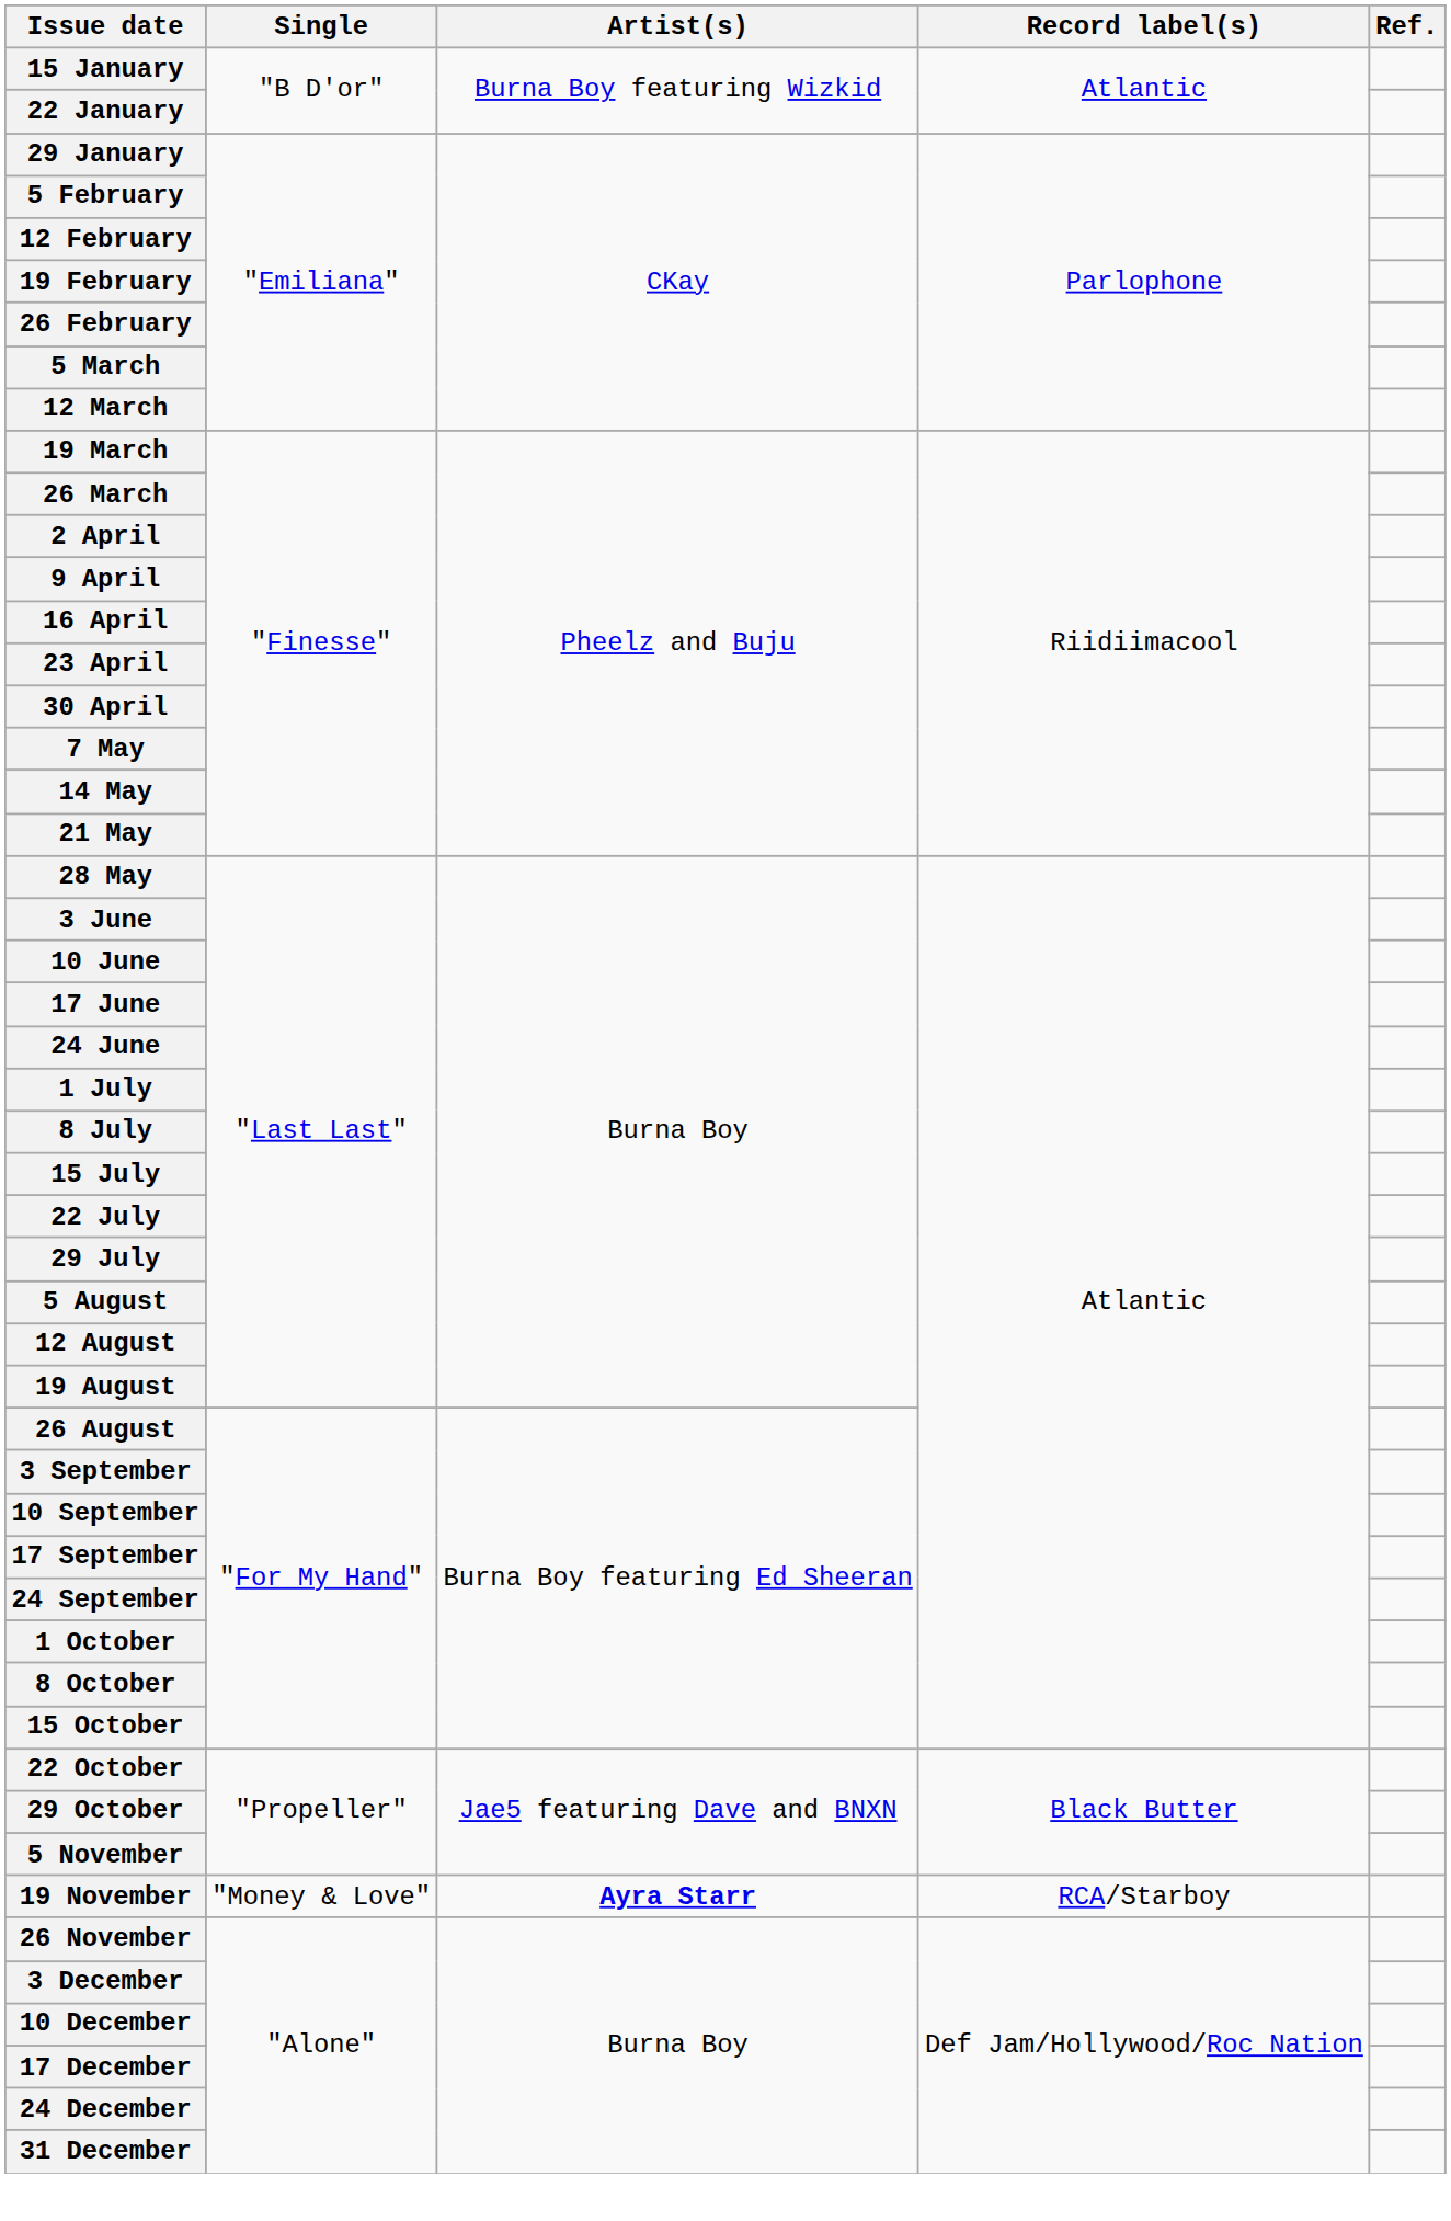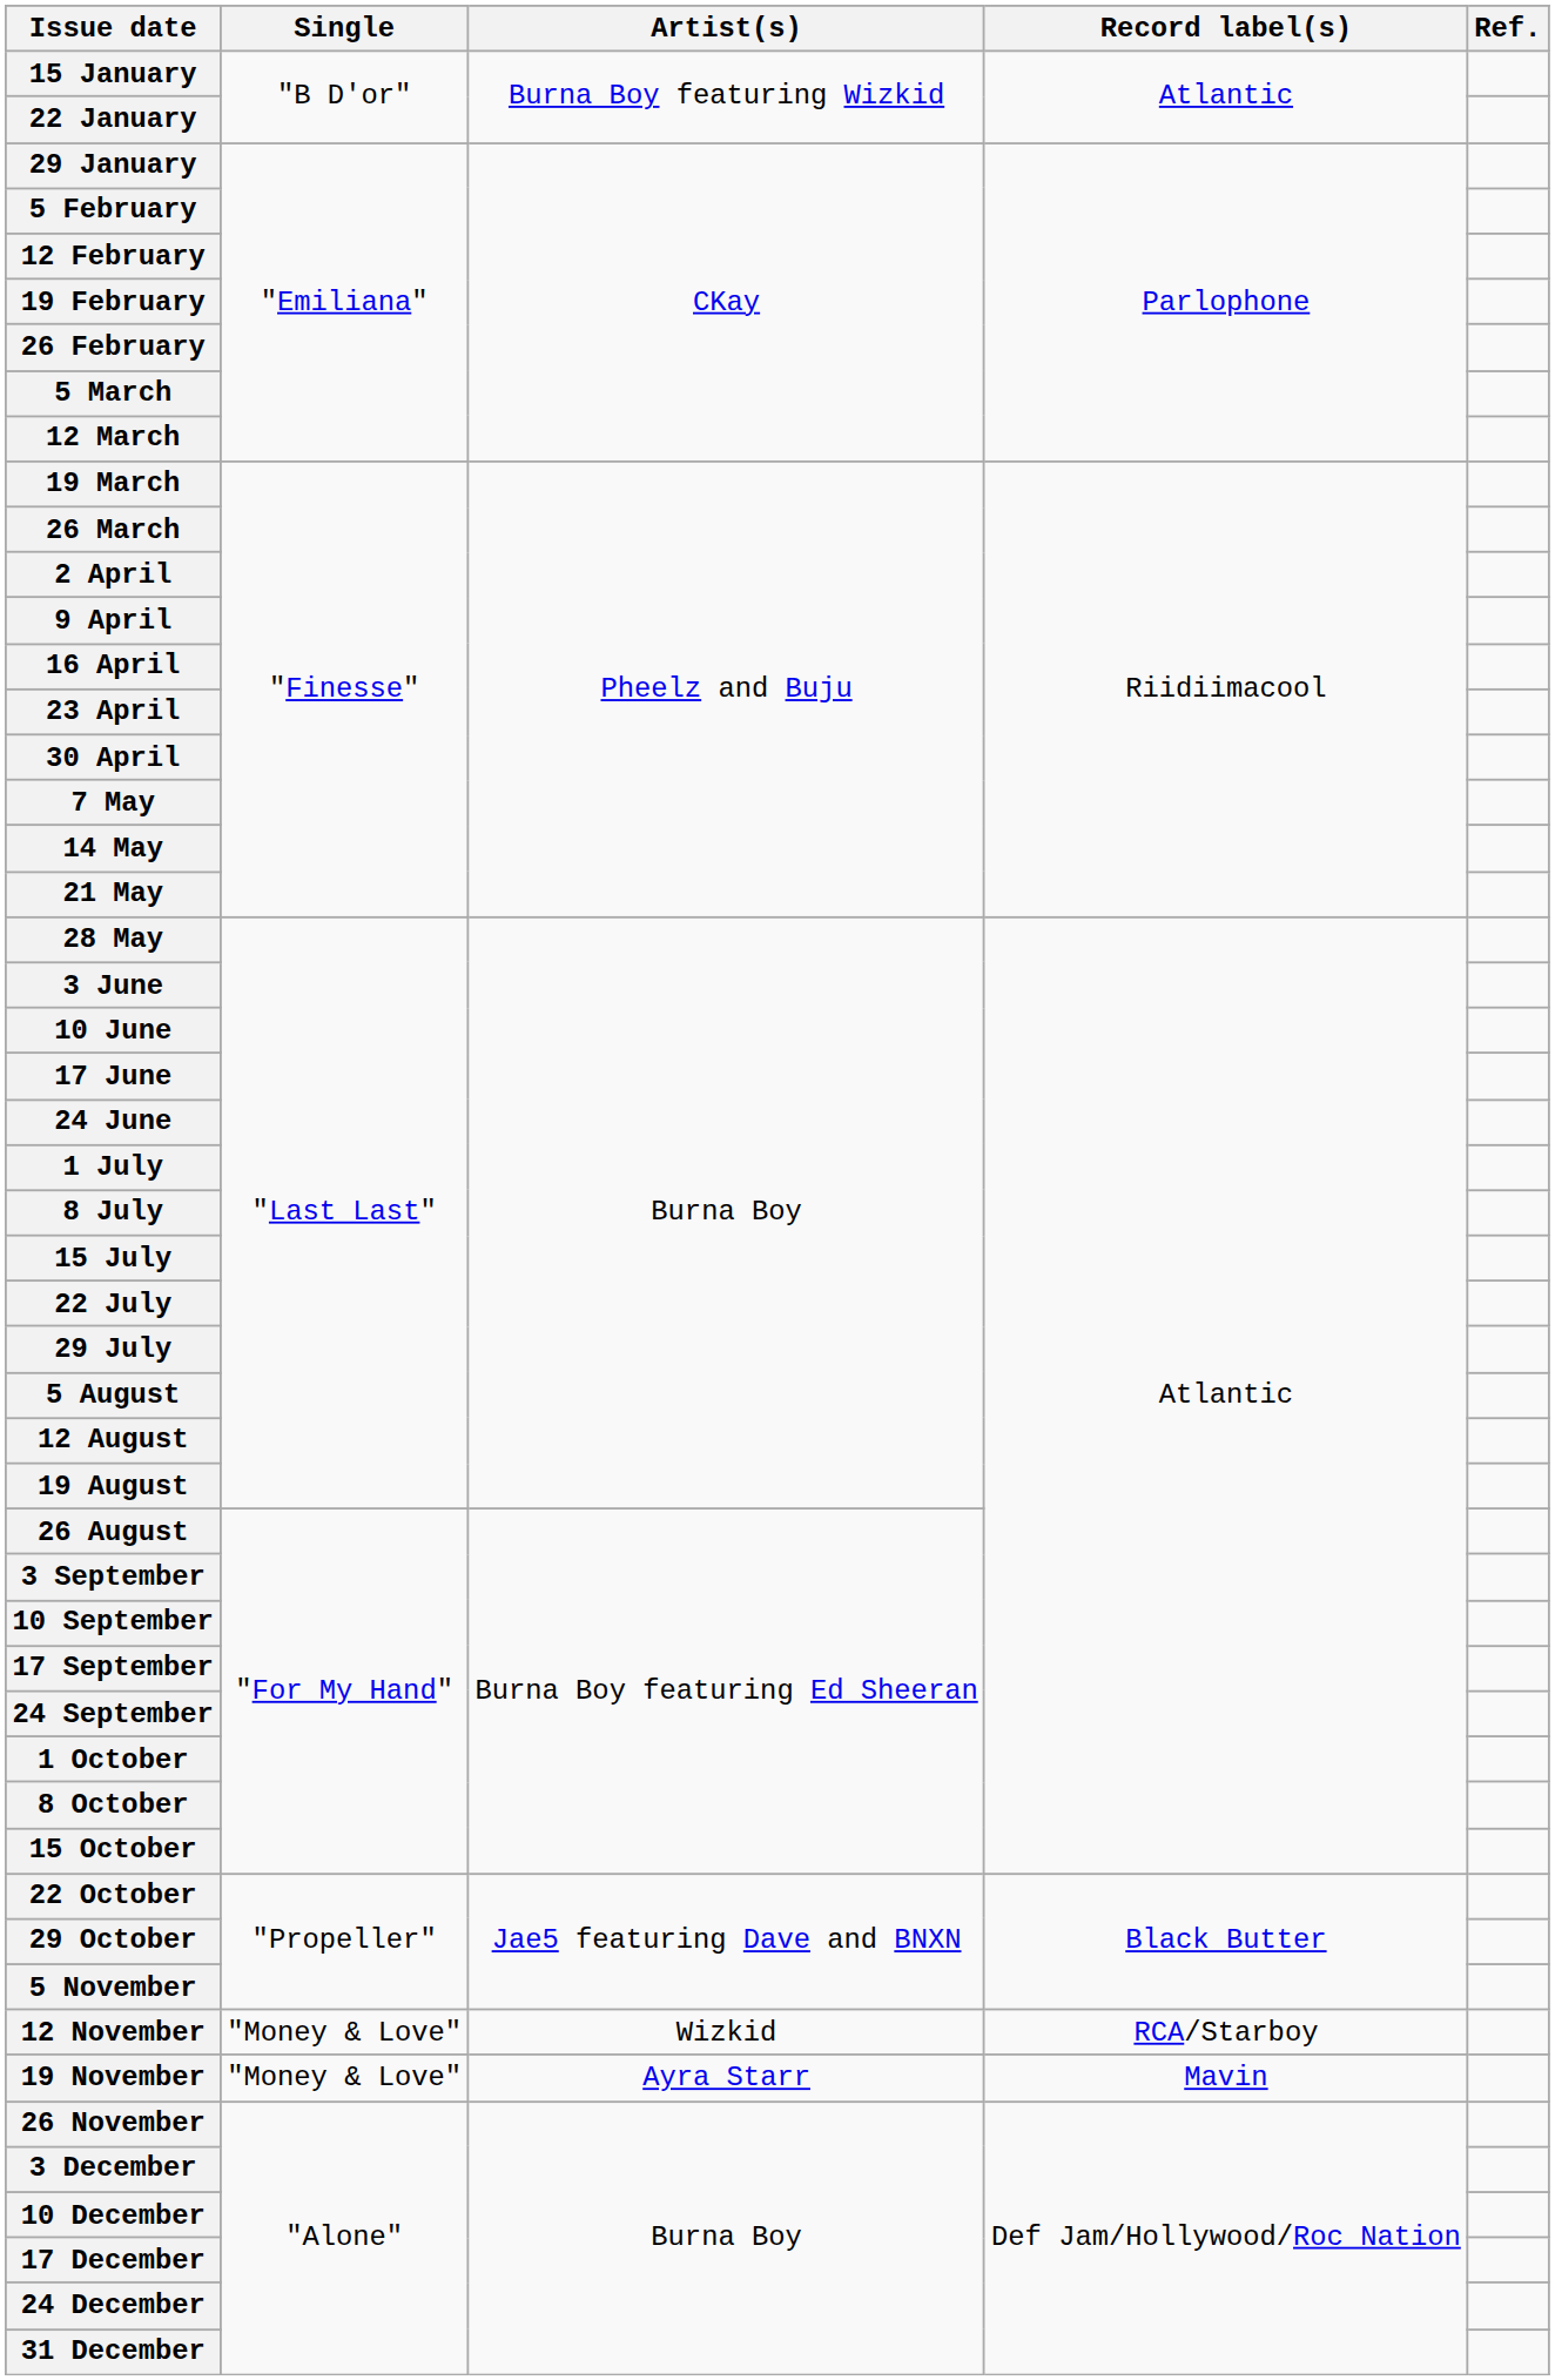 <table class="wikitable plainrowheaders" style="text-align:center">
 <tr>
 <th scope="col">Issue date</th>
 <th scope="col">Single</th>
 <th scope="col">Artist(s)</th>
 <th scope="col">Record label(s)</th>
 <th scope="col">Ref.</th>
 </tr>
 <tr>
 <th scope="row">15 January</th>
 <td rowspan=2>"B D'or"</td>
 <td rowspan=2><a href='#'>Burna Boy</a> featuring <a href='#'>Wizkid</a></td>
 <td rowspan=2><a href='#'>Atlantic</a></td>
 <td></td>
 </tr>
 <tr>
 <th scope="row">22 January</th>
 <td></td>
 </tr>
 <tr>
 <th scope="row">29 January</th>
 <td rowspan=7>"<a href='#'>Emiliana</a>"</td>
 <td rowspan=7><a href='#'>CKay</a></td>
 <td rowspan=7><a href='#'>Parlophone</a></td>
 <td></td>
 </tr>
 <tr>
 <th scope="row">5 February</th>
 <td></td>
 </tr>
 <tr>
 <th scope="row">12 February</th>
 <td></td>
 </tr>
 <tr>
 <th scope="row">19 February</th>
 <td></td>
 </tr>
 <tr>
 <th scope="row">26 February</th>
 <td></td>
 </tr>
 <tr>
 <th scope="row">5 March</th>
 <td></td>
 </tr>
 <tr>
 <th scope="row">12 March</th>
 <td></td>
 </tr>
 <tr>
 <th scope="row">19 March</th>
 <td rowspan=10>"<a href='#'>Finesse</a>"</td>
 <td rowspan=10><a href='#'>Pheelz</a> and <a href='#'>Buju</a></td>
 <td rowspan=10>Riidiimacool</td>
 <td></td>
 </tr>
 <tr>
 <th scope="row">26 March</th>
 <td></td>
 </tr>
 <tr>
 <th scope="row">2 April</th>
 <td></td>
 </tr>
 <tr>
 <th scope="row">9 April</th>
 <td></td>
 </tr>
 <tr>
 <th scope="row">16 April</th>
 <td></td>
 </tr>
 <tr>
 <th scope="row">23 April</th>
 <td></td>
 </tr>
 <tr>
 <th scope="row">30 April</th>
 <td></td>
 </tr>
 <tr>
 <th scope="row">7 May</th>
 <td></td>
 </tr>
 <tr>
 <th scope="row">14 May</th>
 <td></td>
 </tr>
 <tr>
 <th scope="row">21 May</th>
 <td></td>
 </tr>
 <tr>
 <th scope="row">28 May</th>
 <td rowspan=13>"<a href='#'>Last Last</a>"</td>
 <td rowspan=13>Burna Boy</td>
 <td rowspan=21>Atlantic</td>
 <td></td>
 </tr>
 <tr>
 <th scope="row">3 June</th>
 <td></td>
 </tr>
 <tr>
 <th scope="row">10 June</th>
 <td></td>
 </tr>
 <tr>
 <th scope="row">17 June</th>
 <td></td>
 </tr>
 <tr>
 <th scope="row">24 June</th>
 <td></td>
 </tr>
 <tr>
 <th scope="row">1 July</th>
 <td></td>
 </tr>
 <tr>
 <th scope="row">8 July</th>
 <td></td>
 </tr>
 <tr>
 <th scope="row">15 July</th>
 <td></td>
 </tr>
 <tr>
 <th scope="row">22 July</th>
 <td></td>
 </tr>
 <tr>
 <th scope="row">29 July</th>
 <td></td>
 </tr>
 <tr>
 <th scope="row">5 August</th>
 <td></td>
 </tr>
 <tr>
 <th scope="row">12 August</th>
 <td></td>
 </tr>
 <tr>
 <th scope="row">19 August</th>
 <td></td>
 </tr>
 <tr>
 <th scope="row">26 August</th>
 <td rowspan=8>"<a href='#'>For My Hand</a>"</td>
 <td rowspan=8>Burna Boy featuring <a href='#'>Ed Sheeran</a></td>
 <td></td>
 </tr>
 <tr>
 <th scope="row">3 September</th>
 <td></td>
 </tr>
 <tr>
 <th scope="row">10 September</th>
 <td></td>
 </tr>
 <tr>
 <th scope="row">17 September</th>
 <td></td>
 </tr>
 <tr>
 <th scope="row">24 September</th>
 <td></td>
 </tr>
 <tr>
 <th scope="row">1 October</th>
 <td></td>
 </tr>
 <tr>
 <th scope="row">8 October</th>
 <td></td>
 </tr>
 <tr>
 <th scope="row">15 October</th>
 <td></td>
 </tr>
 <tr>
 <th scope="row">22 October</th>
 <td rowspan=3>"Propeller"</td>
 <td rowspan=3><a href='#'>Jae5</a> featuring <a href='#'>Dave</a> and <a href='#'>BNXN</a></td>
 <td rowspan=3><a href='#'>Black Butter</a></td>
 <td></td>
 </tr>
 <tr>
 <th scope="row">29 October</th>
 <td></td>
 </tr>
 <tr>
 <th scope="row">5 November</th>
 <td></td>
 </tr>
 <tr>
+<th scope="row">12 November</th>
+<td>"Money & Love"</td>
+<td>Wizkid</td>
+<td><a href='#'>RCA</a>/Starboy</td>
+<td></td>
+</tr>
+<tr>
 <th scope="row">19 November</th>
 <td>"Money & Love"</td>
-<td><strong><a href='#'>Ayra Starr</a></strong></td>
-<td><a href='#'>RCA</a>/Starboy</td>
+<td><a href='#'>Ayra Starr</a></td>
+<td><a href='#'>Mavin</a></td>
 <td></td>
 </tr>
 <tr>
 <th scope="row">26 November</th>
 <td rowspan=6>"Alone"</td>
 <td rowspan=6>Burna Boy</td>
 <td rowspan=6>Def Jam/Hollywood/<a href='#'>Roc Nation</a></td>
 <td></td>
 </tr>
 <tr>
 <th scope="row">3 December</th>
 <td></td>
 </tr>
 <tr>
 <th scope="row">10 December</th>
 <td></td>
 </tr>
 <tr>
 <th scope="row">17 December</th>
 <td></td>
 </tr>
 <tr>
 <th scope="row">24 December</th>
 <td></td>
 </tr>
 <tr>
 <th scope="row">31 December</th>
 <td></td>
 </tr>
 </table>
